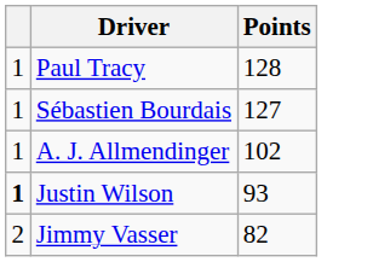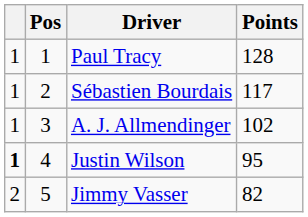 <table class="wikitable" style="font-size: 95%;">
 <tr>
 <th></th>
+<th>Pos</th>
 <th>Driver</th>
 <th>Points</th>
 </tr>
 <tr>
 <td align="left"> 1</td>
+<td align="center">1</td>
 <td> <a href='#'>Paul Tracy</a></td>
 <td align="left">128</td>
 </tr>
 <tr>
 <td align="left"> 1</td>
+<td align="center">2</td>
 <td> <a href='#'>Sébastien Bourdais</a></td>
-<td align="left">127</td>
+<td align="left">117</td>
 </tr>
 <tr>
 <td align="left"> 1</td>
+<td align="center">3</td>
 <td> <a href='#'>A. J. Allmendinger</a></td>
 <td align="left">102</td>
 </tr>
 <tr>
 <td align="left"><strong> 1</strong></td>
+<td align="center">4</td>
 <td> <a href='#'>Justin Wilson</a></td>
-<td align="left">93</td>
+<td align="left">95</td>
 </tr>
 <tr>
 <td align="left"> 2</td>
+<td align="center">5</td>
 <td> <a href='#'>Jimmy Vasser</a></td>
 <td align="left">82</td>
 </tr>
 </table>
